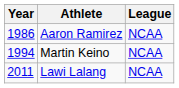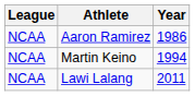 <table class="wikitable">
 <tr>
+<th>League</th>
+<th>Athlete</th>
 <th>Year</th>
-<th>Athlete</th>
-<th>League</th>
 </tr>
 <tr>
+<td><a href='#'>NCAA</a></td>
+<td><a href='#'>Aaron Ramirez</a></td>
 <td><a href='#'>1986</a></td>
-<td><a href='#'>Aaron Ramirez</a></td>
-<td><a href='#'>NCAA</a></td>
 </tr>
 <tr>
+<td><a href='#'>NCAA</a></td>
+<td>Martin Keino</td>
 <td><a href='#'>1994</a></td>
-<td>Martin Keino</td>
-<td><a href='#'>NCAA</a></td>
 </tr>
 <tr>
+<td><a href='#'>NCAA</a></td>
+<td><a href='#'>Lawi Lalang</a></td>
 <td><a href='#'>2011</a></td>
-<td><a href='#'>Lawi Lalang</a></td>
-<td><a href='#'>NCAA</a></td>
 </tr>
 </table>
